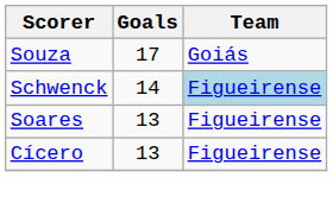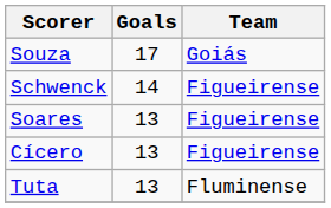 <table class="wikitable">
 <tr>
 <th>Scorer</th>
 <th>Goals</th>
 <th>Team</th>
 </tr>
 <tr>
 <td><a href='#'>Souza</a></td>
 <td style="text-align:center;">17</td>
 <td><a href='#'>Goiás</a></td>
 </tr>
 <tr>
 <td><a href='#'>Schwenck</a></td>
 <td style="text-align:center;">14</td>
-<td style="background: lightblue;"><a href='#'>Figueirense</a></td>
+<td><a href='#'>Figueirense</a></td>
 </tr>
 <tr>
 <td><a href='#'>Soares</a></td>
 <td style="text-align:center;">13</td>
 <td><a href='#'>Figueirense</a></td>
 </tr>
 <tr>
 <td><a href='#'>Cícero</a></td>
 <td style="text-align:center;">13</td>
 <td><a href='#'>Figueirense</a></td>
 </tr>
 <tr>
+<td><a href='#'>Tuta</a></td>
+<td style="text-align:center;">13</td>
+<td>Fluminense</td>
+</tr>
+<tr>
 </tr>
 </table>
